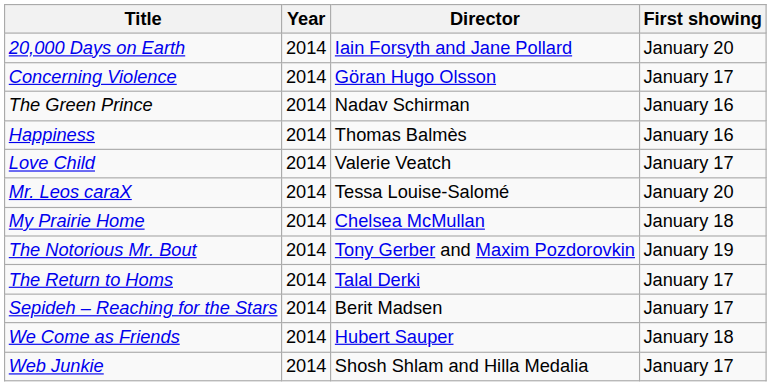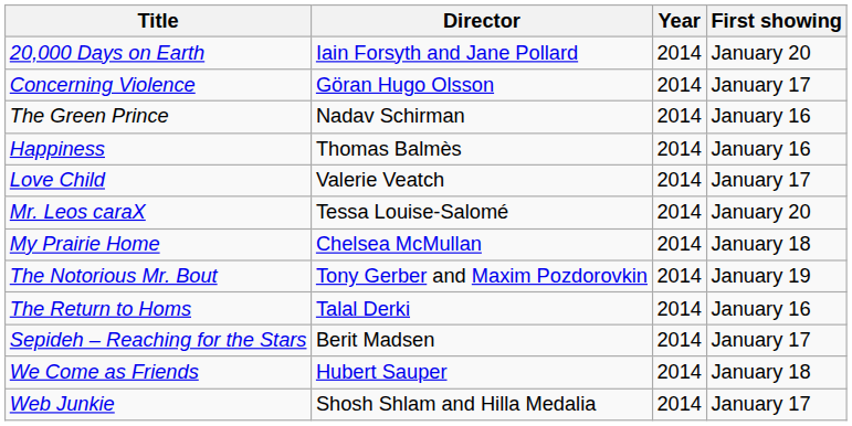 <table class="wikitable sortable">
 <tr>
 <th>Title</th>
+<th>Director</th>
 <th>Year</th>
-<th>Director</th>
 <th>First showing</th>
 </tr>
 <tr>
 <td><em><a href='#'>20,000 Days on Earth</a></em></td>
+<td><a href='#'>Iain Forsyth and Jane Pollard</a></td>
 <td>2014</td>
-<td><a href='#'>Iain Forsyth and Jane Pollard</a></td>
 <td>January 20</td>
 </tr>
 <tr>
 <td><em><a href='#'>Concerning Violence</a></em></td>
+<td><a href='#'>Göran Hugo Olsson</a></td>
 <td>2014</td>
-<td><a href='#'>Göran Hugo Olsson</a></td>
 <td>January 17</td>
 </tr>
 <tr>
 <td><em>The Green Prince</em></td>
+<td>Nadav Schirman</td>
 <td>2014</td>
-<td>Nadav Schirman</td>
 <td>January 16</td>
 </tr>
 <tr>
 <td><em><a href='#'>Happiness</a></em></td>
+<td>Thomas Balmès</td>
 <td>2014</td>
-<td>Thomas Balmès</td>
 <td>January 16</td>
 </tr>
 <tr>
 <td><em><a href='#'>Love Child</a></em></td>
+<td>Valerie Veatch</td>
 <td>2014</td>
-<td>Valerie Veatch</td>
 <td>January 17</td>
 </tr>
 <tr>
 <td><em><a href='#'>Mr. Leos caraX</a></em></td>
+<td>Tessa Louise-Salomé</td>
 <td>2014</td>
-<td>Tessa Louise-Salomé</td>
 <td>January 20</td>
 </tr>
 <tr>
 <td><em><a href='#'>My Prairie Home</a></em></td>
+<td><a href='#'>Chelsea McMullan</a></td>
 <td>2014</td>
-<td><a href='#'>Chelsea McMullan</a></td>
 <td>January 18</td>
 </tr>
 <tr>
 <td><em><a href='#'>The Notorious Mr. Bout</a></em></td>
+<td><a href='#'>Tony Gerber</a> and <a href='#'>Maxim Pozdorovkin</a></td>
 <td>2014</td>
-<td><a href='#'>Tony Gerber</a> and <a href='#'>Maxim Pozdorovkin</a></td>
 <td>January 19</td>
 </tr>
 <tr>
 <td><em><a href='#'>The Return to Homs</a></em></td>
+<td><a href='#'>Talal Derki</a></td>
 <td>2014</td>
-<td><a href='#'>Talal Derki</a></td>
-<td>January 17</td>
+<td>January 16</td>
 </tr>
 <tr>
 <td><em><a href='#'>Sepideh – Reaching for the Stars</a></em></td>
+<td>Berit Madsen</td>
 <td>2014</td>
-<td>Berit Madsen</td>
 <td>January 17</td>
 </tr>
 <tr>
 <td><em><a href='#'>We Come as Friends</a></em></td>
+<td><a href='#'>Hubert Sauper</a></td>
 <td>2014</td>
-<td><a href='#'>Hubert Sauper</a></td>
 <td>January 18</td>
 </tr>
 <tr>
 <td><em><a href='#'>Web Junkie</a></em></td>
+<td>Shosh Shlam and Hilla Medalia</td>
 <td>2014</td>
-<td>Shosh Shlam and Hilla Medalia</td>
 <td>January 17</td>
 </tr>
 </table>
